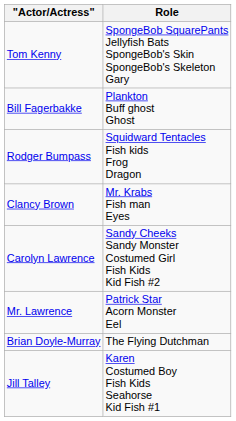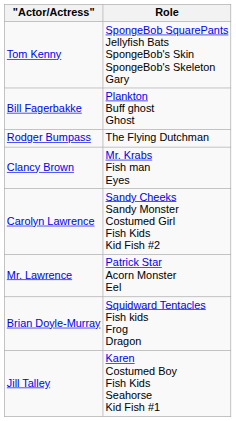 <table class="wikitable">
 <tr>
 <th>"<strong>Actor/Actress</strong>"</th>
 <th><strong>Role</strong></th>
 </tr>
 <tr>
 <td><a href='#'>Tom Kenny</a></td>
 <td><a href='#'>SpongeBob SquarePants</a><br>Jellyfish Bats<br>SpongeBob's Skin<br>SpongeBob's Skeleton<br>Gary</td>
 </tr>
 <tr>
 <td><a href='#'>Bill Fagerbakke</a></td>
 <td><a href='#'>Plankton</a><br>Buff ghost<br>Ghost</td>
 </tr>
 <tr>
 <td><a href='#'>Rodger Bumpass</a></td>
-<td><a href='#'>Squidward Tentacles</a><br>Fish kids<br>Frog<br>Dragon</td>
+<td>The Flying Dutchman</td>
 </tr>
 <tr>
 <td><a href='#'>Clancy Brown</a></td>
 <td><a href='#'>Mr. Krabs</a><br>Fish man<br>Eyes</td>
 </tr>
 <tr>
 <td><a href='#'>Carolyn Lawrence</a></td>
 <td><a href='#'>Sandy Cheeks</a><br>Sandy Monster<br>Costumed Girl<br>Fish Kids<br>Kid Fish #2</td>
 </tr>
 <tr>
 <td><a href='#'>Mr. Lawrence</a></td>
 <td><a href='#'>Patrick Star</a><br>Acorn Monster<br>Eel</td>
 </tr>
 <tr>
 <td><a href='#'>Brian Doyle-Murray</a></td>
-<td>The Flying Dutchman</td>
+<td><a href='#'>Squidward Tentacles</a><br>Fish kids<br>Frog<br>Dragon</td>
 </tr>
 <tr>
 <td><a href='#'>Jill Talley</a></td>
 <td><a href='#'>Karen</a><br>Costumed Boy<br>Fish Kids<br>Seahorse<br>Kid Fish #1</td>
 </tr>
 </table>
